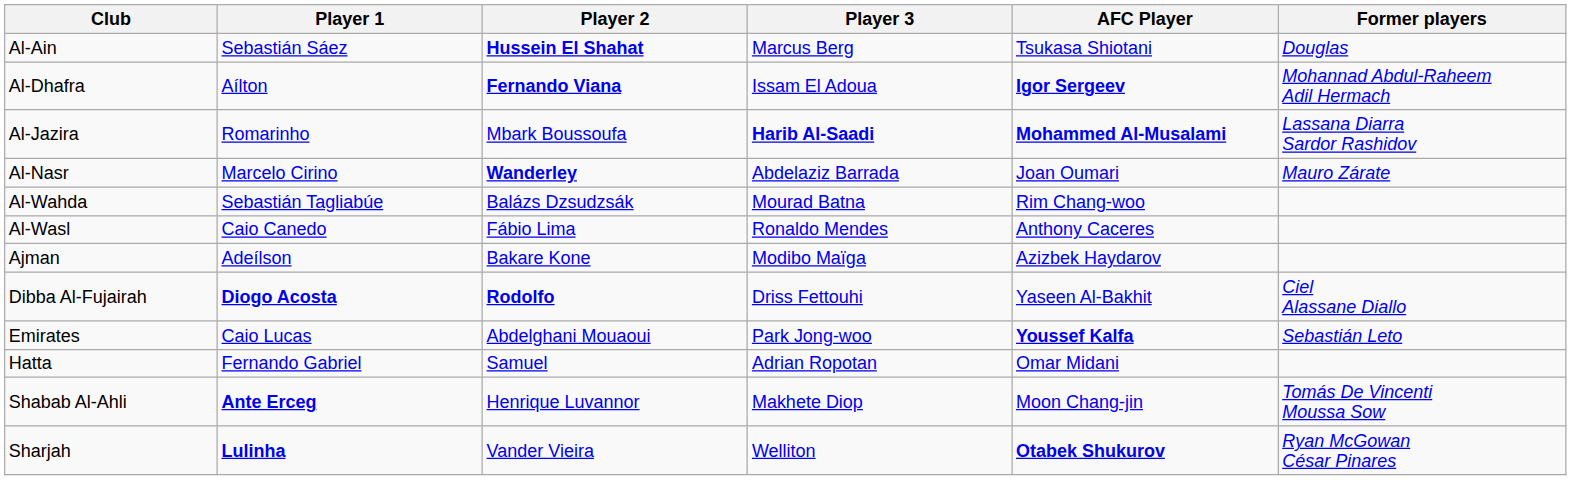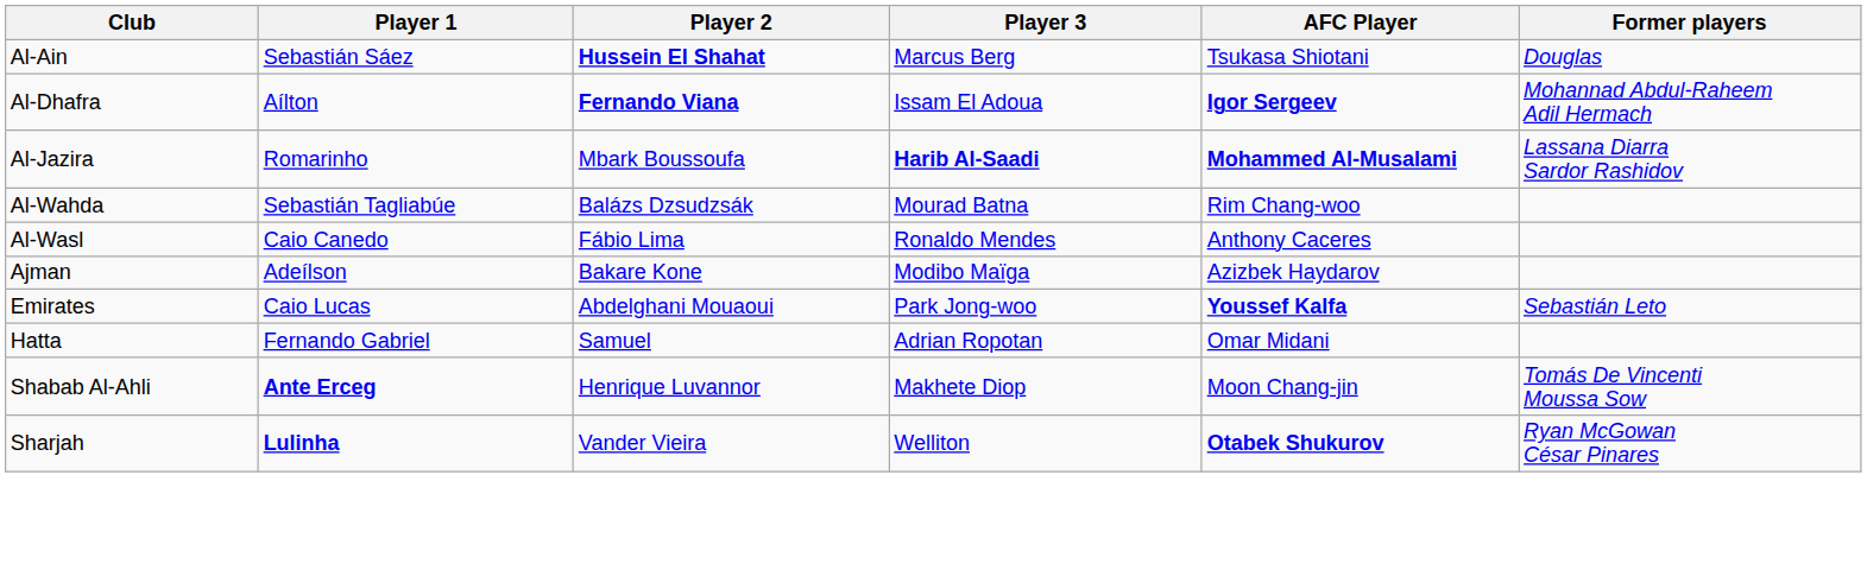 <table class="wikitable" border="1" style="text-align: left; font-size:90%">
 <tr>
 <th width="175">Club</th>
 <th width="220">Player 1</th>
 <th width="220">Player 2</th>
 <th width="220">Player 3</th>
 <th width="220">AFC Player</th>
 <th width="240">Former players</th>
 </tr>
 <tr style="vertical-align:middle;">
 <td>Al-Ain</td>
 <td> <a href='#'>Sebastián Sáez</a></td>
 <td> <strong><a href='#'>Hussein El Shahat</a></strong></td>
 <td> <a href='#'>Marcus Berg</a></td>
 <td> <a href='#'>Tsukasa Shiotani</a></td>
 <td> <em><a href='#'>Douglas</a></em></td>
 </tr>
 <tr style="vertical-align:middle;">
 <td>Al-Dhafra</td>
 <td> <a href='#'>Aílton</a></td>
 <td> <strong><a href='#'>Fernando Viana</a></strong></td>
 <td> <a href='#'>Issam El Adoua</a></td>
 <td> <strong><a href='#'>Igor Sergeev</a></strong></td>
 <td> <em><a href='#'>Mohannad Abdul-Raheem</a></em><br> <em><a href='#'>Adil Hermach</a></em></td>
 </tr>
 <tr style="vertical-align:middle;">
 <td>Al-Jazira</td>
 <td> <a href='#'>Romarinho</a></td>
 <td> <a href='#'>Mbark Boussoufa</a></td>
 <td> <strong><a href='#'>Harib Al-Saadi</a></strong></td>
 <td> <strong><a href='#'>Mohammed Al-Musalami</a></strong></td>
 <td> <em><a href='#'>Lassana Diarra</a></em><br> <em><a href='#'>Sardor Rashidov</a></em></td>
 </tr>
 <tr style="vertical-align:middle;">
-<td>Al-Nasr</td>
-<td> <a href='#'>Marcelo Cirino</a></td>
-<td> <strong><a href='#'>Wanderley</a></strong></td>
-<td> <a href='#'>Abdelaziz Barrada</a></td>
-<td> <a href='#'>Joan Oumari</a></td>
-<td> <em><a href='#'>Mauro Zárate</a></em></td>
-</tr>
-<tr style="vertical-align:middle;">
 <td>Al-Wahda</td>
 <td> <a href='#'>Sebastián Tagliabúe</a></td>
 <td> <a href='#'>Balázs Dzsudzsák</a></td>
 <td> <a href='#'>Mourad Batna</a></td>
 <td> <a href='#'>Rim Chang-woo</a></td>
 <td></td>
 </tr>
 <tr style="vertical-align:middle;">
 <td>Al-Wasl</td>
 <td> <a href='#'>Caio Canedo</a></td>
 <td> <a href='#'>Fábio Lima</a></td>
 <td> <a href='#'>Ronaldo Mendes</a></td>
 <td> <a href='#'>Anthony Caceres</a></td>
 <td></td>
 </tr>
 <tr style="vertical-align:middle;">
 <td>Ajman</td>
 <td> <a href='#'>Adeílson</a></td>
 <td> <a href='#'>Bakare Kone</a></td>
 <td> <a href='#'>Modibo Maïga</a></td>
 <td> <a href='#'>Azizbek Haydarov</a></td>
 <td></td>
-</tr>
-<tr style="vertical-align:middle;">
-<td>Dibba Al-Fujairah</td>
-<td> <strong><a href='#'>Diogo Acosta</a></strong></td>
-<td> <strong><a href='#'>Rodolfo</a></strong></td>
-<td> <a href='#'>Driss Fettouhi</a></td>
-<td> <a href='#'>Yaseen Al-Bakhit</a></td>
-<td> <em><a href='#'>Ciel</a></em><br> <em><a href='#'>Alassane Diallo</a></em></td>
 </tr>
 <tr style="vertical-align:middle;">
 <td>Emirates</td>
 <td> <a href='#'>Caio Lucas</a></td>
 <td> <a href='#'>Abdelghani Mouaoui</a></td>
 <td> <a href='#'>Park Jong-woo</a></td>
 <td> <strong><a href='#'>Youssef Kalfa</a></strong></td>
 <td> <em><a href='#'>Sebastián Leto</a></em></td>
 </tr>
 <tr style="vertical-align:middle;">
 <td>Hatta</td>
 <td> <a href='#'>Fernando Gabriel</a></td>
 <td> <a href='#'>Samuel</a></td>
 <td> <a href='#'>Adrian Ropotan</a></td>
 <td> <a href='#'>Omar Midani</a></td>
 <td></td>
 </tr>
 <tr style="vertical-align:middle;">
 <td>Shabab Al-Ahli</td>
 <td> <strong><a href='#'>Ante Erceg</a></strong></td>
 <td> <a href='#'>Henrique Luvannor</a></td>
 <td> <a href='#'>Makhete Diop</a></td>
 <td> <a href='#'>Moon Chang-jin</a></td>
 <td> <em><a href='#'>Tomás De Vincenti</a></em><br> <em><a href='#'>Moussa Sow</a></em></td>
 </tr>
 <tr style="vertical-align:middle;">
 <td>Sharjah</td>
 <td> <strong><a href='#'>Lulinha</a></strong></td>
 <td> <a href='#'>Vander Vieira</a></td>
 <td> <a href='#'>Welliton</a></td>
 <td> <strong><a href='#'>Otabek Shukurov</a></strong></td>
 <td> <em><a href='#'>Ryan McGowan</a></em><br> <em><a href='#'>César Pinares</a></em></td>
 </tr>
 </table>
